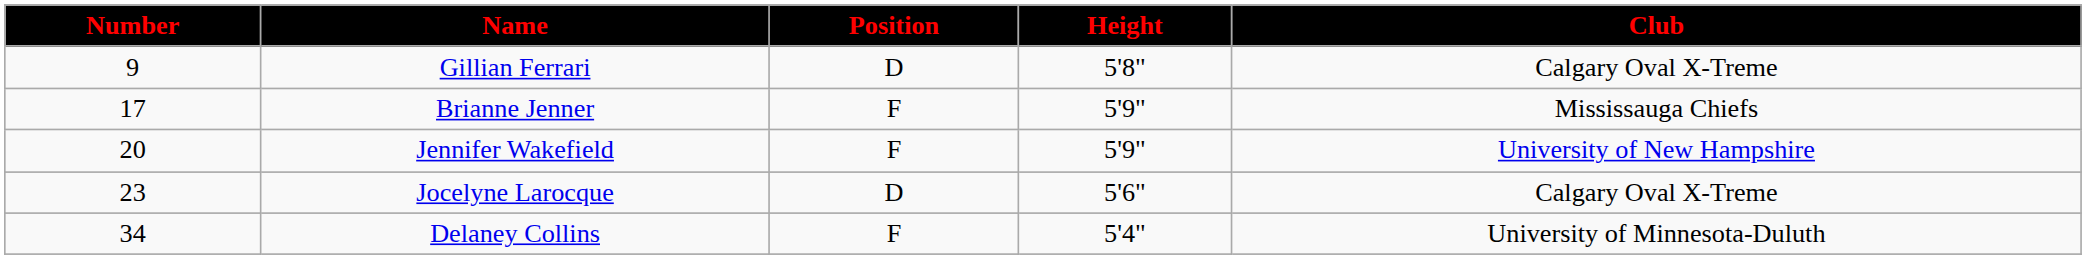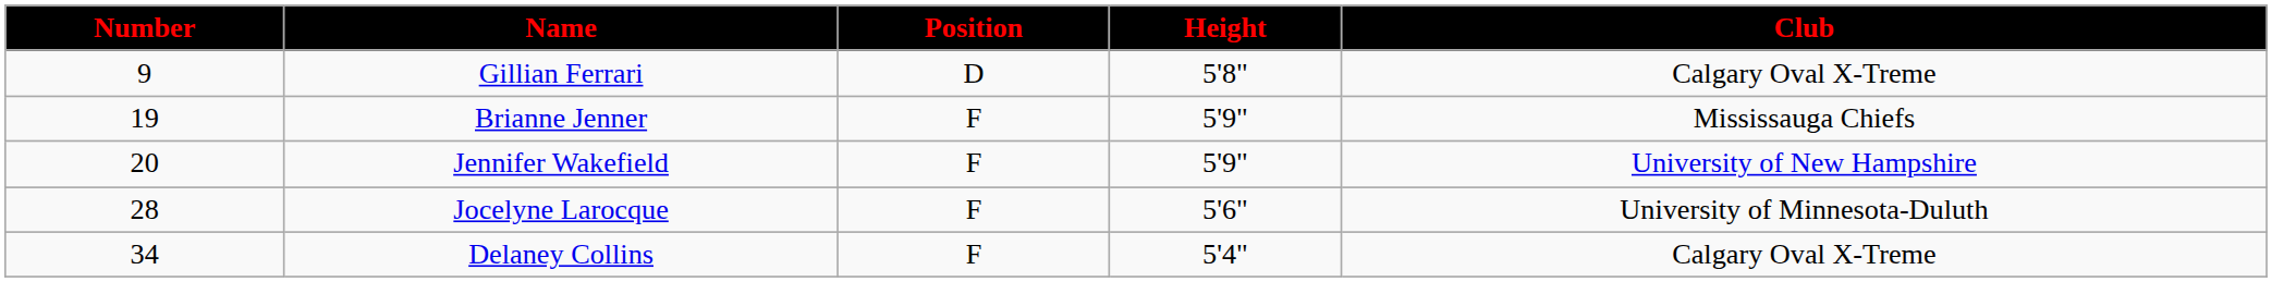 <table class="wikitable" style="width:80%;">
 <tr style="text-align:center; background:black; color:red;">
 <td><strong>Number</strong></td>
 <td><strong>Name</strong></td>
 <td><strong>Position</strong></td>
 <td><strong>Height</strong></td>
 <td><strong>Club</strong></td>
 </tr>
 <tr style="text-align:center;" bgcolor="">
 <td>9</td>
 <td><a href='#'>Gillian Ferrari</a></td>
 <td>D</td>
 <td>5'8"</td>
 <td>Calgary Oval X-Treme</td>
 </tr>
 <tr style="text-align:center;" bgcolor="">
-<td>17</td>
+<td>19</td>
 <td><a href='#'>Brianne Jenner</a></td>
 <td>F</td>
 <td>5'9"</td>
 <td>Mississauga Chiefs</td>
 </tr>
 <tr style="text-align:center;" bgcolor="">
 <td>20</td>
 <td><a href='#'>Jennifer Wakefield</a></td>
 <td>F</td>
 <td>5'9"</td>
 <td><a href='#'>University of New Hampshire</a></td>
 </tr>
 <tr style="text-align:center;" bgcolor="">
-<td>23</td>
+<td>28</td>
 <td><a href='#'>Jocelyne Larocque</a></td>
-<td>D</td>
+<td>F</td>
 <td>5'6"</td>
-<td>Calgary Oval X-Treme</td>
+<td>University of Minnesota-Duluth</td>
 </tr>
 <tr style="text-align:center;" bgcolor="">
 <td>34</td>
 <td><a href='#'>Delaney Collins</a></td>
 <td>F</td>
 <td>5'4"</td>
-<td>University of Minnesota-Duluth</td>
+<td>Calgary Oval X-Treme</td>
 </tr>
 </table>
